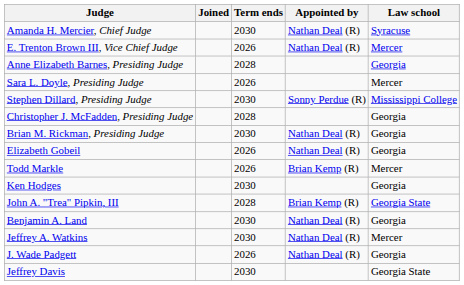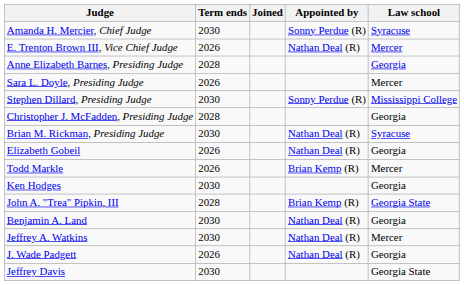 <table class="sortable wikitable">
 <tr>
 <th>Judge</th>
+<th>Term ends</th>
 <th>Joined</th>
-<th>Term ends</th>
 <th>Appointed by</th>
 <th>Law school</th>
 </tr>
 <tr>
 <td><a href='#'>Amanda H. Mercier</a>, <em>Chief Judge</em></td>
+<td>2030</td>
 <td></td>
-<td>2030</td>
-<td><a href='#'>Nathan Deal</a> (R)</td>
+<td><a href='#'>Sonny Perdue</a> (R)</td>
 <td><a href='#'>Syracuse</a></td>
 </tr>
 <tr>
 <td><a href='#'>E. Trenton Brown III</a>, <em>Vice Chief Judge</em></td>
+<td>2026</td>
 <td></td>
-<td>2026</td>
 <td><a href='#'>Nathan Deal</a> (R)</td>
 <td><a href='#'>Mercer</a></td>
 </tr>
 <tr>
 <td><a href='#'>Anne Elizabeth Barnes</a>, <em>Presiding Judge</em></td>
+<td>2028</td>
 <td></td>
-<td>2028</td>
 <td></td>
 <td><a href='#'>Georgia</a></td>
 </tr>
 <tr>
 <td><a href='#'>Sara L. Doyle</a>, <em>Presiding Judge</em></td>
+<td>2026</td>
 <td></td>
-<td>2026</td>
 <td></td>
 <td>Mercer</td>
 </tr>
 <tr>
 <td><a href='#'>Stephen Dillard</a>, <em>Presiding Judge</em></td>
+<td>2030</td>
 <td></td>
-<td>2030</td>
 <td><a href='#'>Sonny Perdue</a> (R)</td>
 <td><a href='#'>Mississippi College</a></td>
 </tr>
 <tr>
 <td><a href='#'>Christopher J. McFadden</a>, <em>Presiding Judge</em></td>
+<td>2028</td>
 <td></td>
-<td>2028</td>
 <td></td>
 <td>Georgia</td>
 </tr>
 <tr>
 <td><a href='#'>Brian M. Rickman</a>, <em>Presiding Judge</em></td>
+<td>2030</td>
 <td></td>
-<td>2030</td>
 <td><a href='#'>Nathan Deal</a> (R)</td>
-<td>Georgia</td>
+<td><a href='#'>Syracuse</a></td>
 </tr>
 <tr>
 <td><a href='#'>Elizabeth Gobeil</a></td>
+<td>2026</td>
 <td></td>
-<td>2026</td>
 <td><a href='#'>Nathan Deal</a> (R)</td>
 <td>Georgia</td>
 </tr>
 <tr>
 <td><a href='#'>Todd Markle</a></td>
+<td>2026</td>
 <td></td>
-<td>2026</td>
 <td><a href='#'>Brian Kemp</a> (R)</td>
 <td>Mercer</td>
 </tr>
 <tr>
 <td><a href='#'>Ken Hodges</a></td>
+<td>2030</td>
 <td></td>
-<td>2030</td>
 <td></td>
 <td>Georgia</td>
 </tr>
 <tr>
 <td><a href='#'>John A. "Trea" Pipkin, III</a></td>
+<td>2028</td>
 <td></td>
-<td>2028</td>
 <td><a href='#'>Brian Kemp</a> (R)</td>
 <td><a href='#'>Georgia State</a></td>
 </tr>
 <tr>
 <td><a href='#'>Benjamin A. Land</a></td>
+<td>2030</td>
 <td></td>
-<td>2030</td>
 <td><a href='#'>Nathan Deal</a> (R)</td>
 <td>Georgia</td>
 </tr>
 <tr>
 <td><a href='#'>Jeffrey A. Watkins</a></td>
+<td>2030</td>
 <td></td>
-<td>2030</td>
 <td><a href='#'>Nathan Deal</a> (R)</td>
 <td>Mercer</td>
 </tr>
 <tr>
 <td><a href='#'>J. Wade Padgett</a></td>
+<td>2026</td>
 <td></td>
-<td>2026</td>
 <td><a href='#'>Nathan Deal</a> (R)</td>
 <td>Georgia</td>
 </tr>
 <tr>
 <td><a href='#'>Jeffrey Davis</a></td>
+<td>2030</td>
 <td></td>
-<td>2030</td>
 <td></td>
 <td>Georgia State</td>
 </tr>
 </table>
